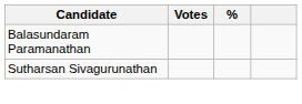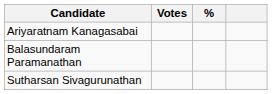 <table class="wikitable" border="1" style="text-align:right;">
 <tr>
 <th align=left width="200">Candidate</th>
 <th align=left width="50">Votes</th>
 <th align=left width="40">%</th>
 <th align=left width="50"></th>
+</tr>
+<tr>
+<td align=left>Ariyaratnam Kanagasabai</td>
+<td></td>
+<td></td>
+<td></td>
 </tr>
 <tr>
 <td align=left>Balasundaram Paramanathan</td>
 <td></td>
 <td></td>
 <td></td>
 </tr>
 <tr>
 <td align=left>Sutharsan Sivagurunathan</td>
 <td></td>
 <td></td>
 <td></td>
 </tr>
 </table>
